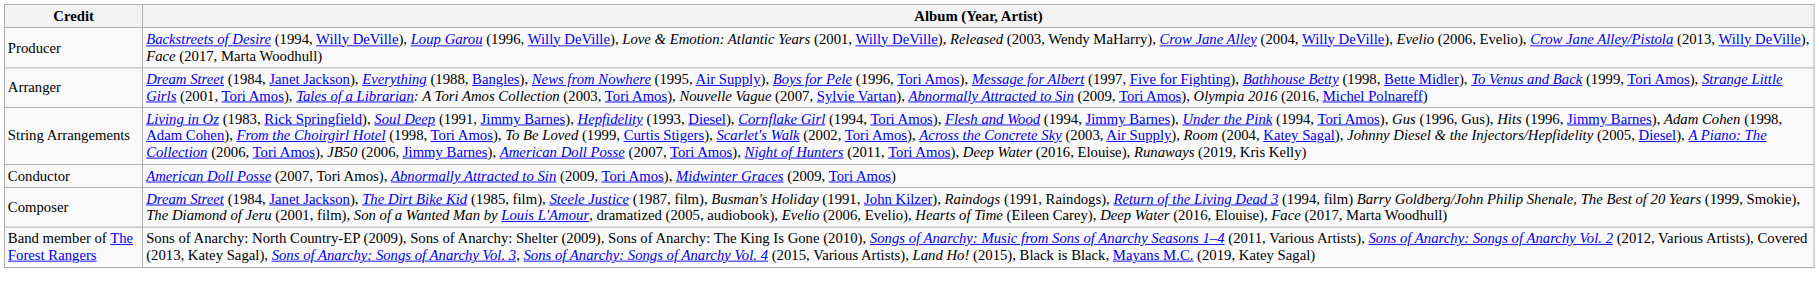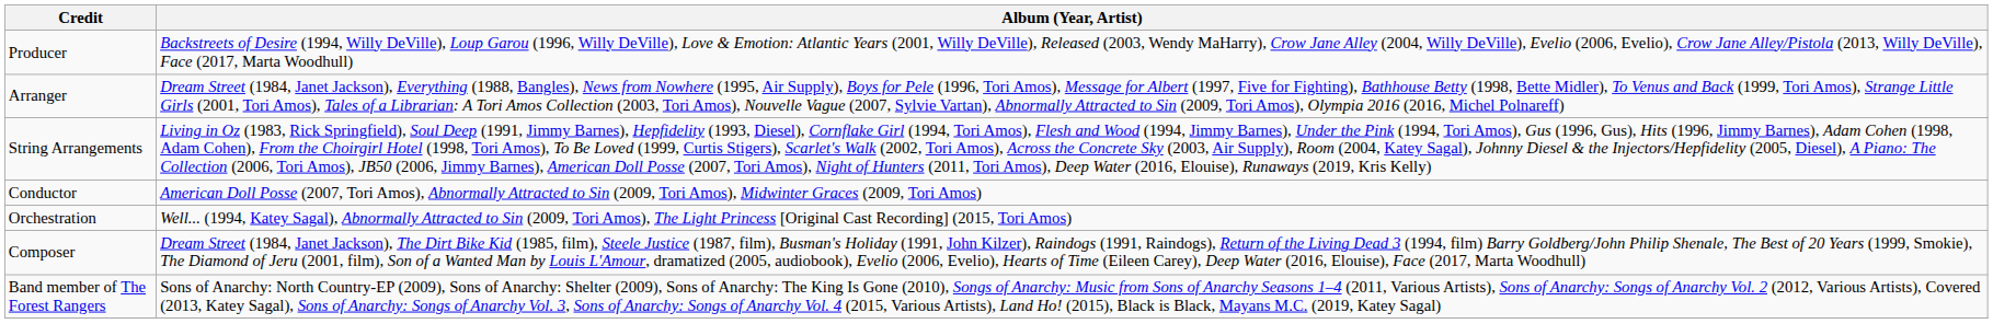 <table class="wikitable">
 <tr>
 <th>Credit</th>
 <th>Album (Year, Artist)</th>
 </tr>
 <tr>
 <td>Producer</td>
 <td><em><a href='#'>Backstreets of Desire</a></em> (1994, <a href='#'>Willy DeVille</a>), <em><a href='#'>Loup Garou</a></em> (1996, <a href='#'>Willy DeVille</a>), <em>Love & Emotion: Atlantic Years</em> (2001, <a href='#'>Willy DeVille</a>), <em>Released</em> (2003, Wendy MaHarry), <em><a href='#'>Crow Jane Alley</a></em> (2004, <a href='#'>Willy DeVille</a>), <em>Evelio</em> (2006, Evelio), <em><a href='#'>Crow Jane Alley/Pistola</a></em> (2013, <a href='#'>Willy DeVille</a>), <em>Face</em> (2017, Marta Woodhull)</td>
 </tr>
 <tr>
 <td>Arranger</td>
 <td><em><a href='#'>Dream Street</a></em> (1984, <a href='#'>Janet Jackson</a>), <em><a href='#'>Everything</a></em> (1988, <a href='#'>Bangles</a>), <em><a href='#'>News from Nowhere</a></em> (1995, <a href='#'>Air Supply</a>), <em><a href='#'>Boys for Pele</a></em> (1996, <a href='#'>Tori Amos</a>), <em><a href='#'>Message for Albert</a></em> (1997, <a href='#'>Five for Fighting</a>), <em><a href='#'>Bathhouse Betty</a></em> (1998, <a href='#'>Bette Midler</a>), <em><a href='#'>To Venus and Back</a></em> (1999, <a href='#'>Tori Amos</a>), <em><a href='#'>Strange Little Girls</a></em> (2001, <a href='#'>Tori Amos</a>), <em><a href='#'>Tales of a Librarian</a>: A Tori Amos Collection</em> (2003, <a href='#'>Tori Amos</a>), <em>Nouvelle Vague</em> (2007, <a href='#'>Sylvie Vartan</a>), <em><a href='#'>Abnormally Attracted to Sin</a></em> (2009, <a href='#'>Tori Amos</a>), <em>Olympia 2016</em> (2016, <a href='#'>Michel Polnareff</a>)</td>
 </tr>
 <tr>
 <td>String Arrangements</td>
 <td><em><a href='#'>Living in Oz</a></em> (1983, <a href='#'>Rick Springfield</a>), <em><a href='#'>Soul Deep</a></em> (1991, <a href='#'>Jimmy Barnes</a>), <em><a href='#'>Hepfidelity</a></em> (1993, <a href='#'>Diesel</a>), <em><a href='#'>Cornflake Girl</a></em> (1994, <a href='#'>Tori Amos</a>), <em><a href='#'>Flesh and Wood</a></em> (1994, <a href='#'>Jimmy Barnes</a>), <em><a href='#'>Under the Pink</a></em> (1994, <a href='#'>Tori Amos</a>), <em>Gus</em> (1996, Gus), <em>Hits</em> (1996, <a href='#'>Jimmy Barnes</a>), <em>Adam Cohen</em> (1998, <a href='#'>Adam Cohen</a>), <em><a href='#'>From the Choirgirl Hotel</a></em> (1998, <a href='#'>Tori Amos</a>), <em>To Be Loved</em> (1999, <a href='#'>Curtis Stigers</a>), <em><a href='#'>Scarlet's Walk</a></em> (2002, <a href='#'>Tori Amos</a>), <em><a href='#'>Across the Concrete Sky</a></em> (2003, <a href='#'>Air Supply</a>), <em>Room</em> (2004, <a href='#'>Katey Sagal</a>), <em>Johnny Diesel & the Injectors/Hepfidelity</em> (2005, <a href='#'>Diesel</a>), <em><a href='#'>A Piano: The Collection</a></em> (2006, <a href='#'>Tori Amos</a>), <em>JB50</em> (2006, <a href='#'>Jimmy Barnes</a>), <em><a href='#'>American Doll Posse</a></em> (2007, <a href='#'>Tori Amos</a>), <em><a href='#'>Night of Hunters</a></em> (2011, <a href='#'>Tori Amos</a>), <em>Deep Water</em> (2016, Elouise), <em>Runaways</em> (2019, Kris Kelly)</td>
 </tr>
 <tr>
 <td>Conductor</td>
 <td><em><a href='#'>American Doll Posse</a></em> (2007, Tori Amos), <em><a href='#'>Abnormally Attracted to Sin</a></em> (2009, <a href='#'>Tori Amos</a>), <em><a href='#'>Midwinter Graces</a></em> (2009, <a href='#'>Tori Amos</a>)</td>
 </tr>
 <tr>
+<td>Orchestration</td>
+<td><em>Well...</em> (1994, <a href='#'>Katey Sagal</a>), <em><a href='#'>Abnormally Attracted to Sin</a></em> (2009, <a href='#'>Tori Amos</a>), <em><a href='#'>The Light Princess</a></em> [Original Cast Recording] (2015, <a href='#'>Tori Amos</a>)</td>
+</tr>
+<tr>
 <td>Composer</td>
 <td><em><a href='#'>Dream Street</a></em> (1984, <a href='#'>Janet Jackson</a>), <em><a href='#'>The Dirt Bike Kid</a></em> (1985, film), <em><a href='#'>Steele Justice</a></em> (1987, film), <em>Busman's Holiday</em> (1991, <a href='#'>John Kilzer</a>), <em>Raindogs</em> (1991, Raindogs), <em><a href='#'>Return of the Living Dead 3</a></em> (1994, film) <em>Barry Goldberg/John Philip Shenale, The Best of 20 Years</em> (1999, Smokie), <em>The Diamond of Jeru</em> (2001, film), <em>Son of a Wanted Man by <a href='#'>Louis L'Amour</a></em>, dramatized (2005, audiobook), <em>Evelio</em> (2006, Evelio), <em>Hearts of Time</em> (Eileen Carey), <em>Deep Water</em> (2016, Elouise), <em>Face</em> (2017, Marta Woodhull)</td>
 </tr>
 <tr>
 <td>Band member of <a href='#'>The Forest Rangers</a></td>
 <td>Sons of Anarchy: North Country-EP (2009), Sons of Anarchy: Shelter (2009), Sons of Anarchy: The King Is Gone (2010), <em><a href='#'>Songs of Anarchy: Music from Sons of Anarchy Seasons 1–4</a></em> (2011, Various Artists), <em><a href='#'>Sons of Anarchy: Songs of Anarchy Vol. 2</a></em> (2012, Various Artists), Covered (2013, Katey Sagal), <em><a href='#'>Sons of Anarchy: Songs of Anarchy Vol. 3</a></em>, <em><a href='#'>Sons of Anarchy: Songs of Anarchy Vol. 4</a></em> (2015, Various Artists), <em>Land Ho!</em> (2015), Black is Black, <a href='#'>Mayans M.C.</a> (2019, Katey Sagal)</td>
 </tr>
 <tr>
 </tr>
 </table>
